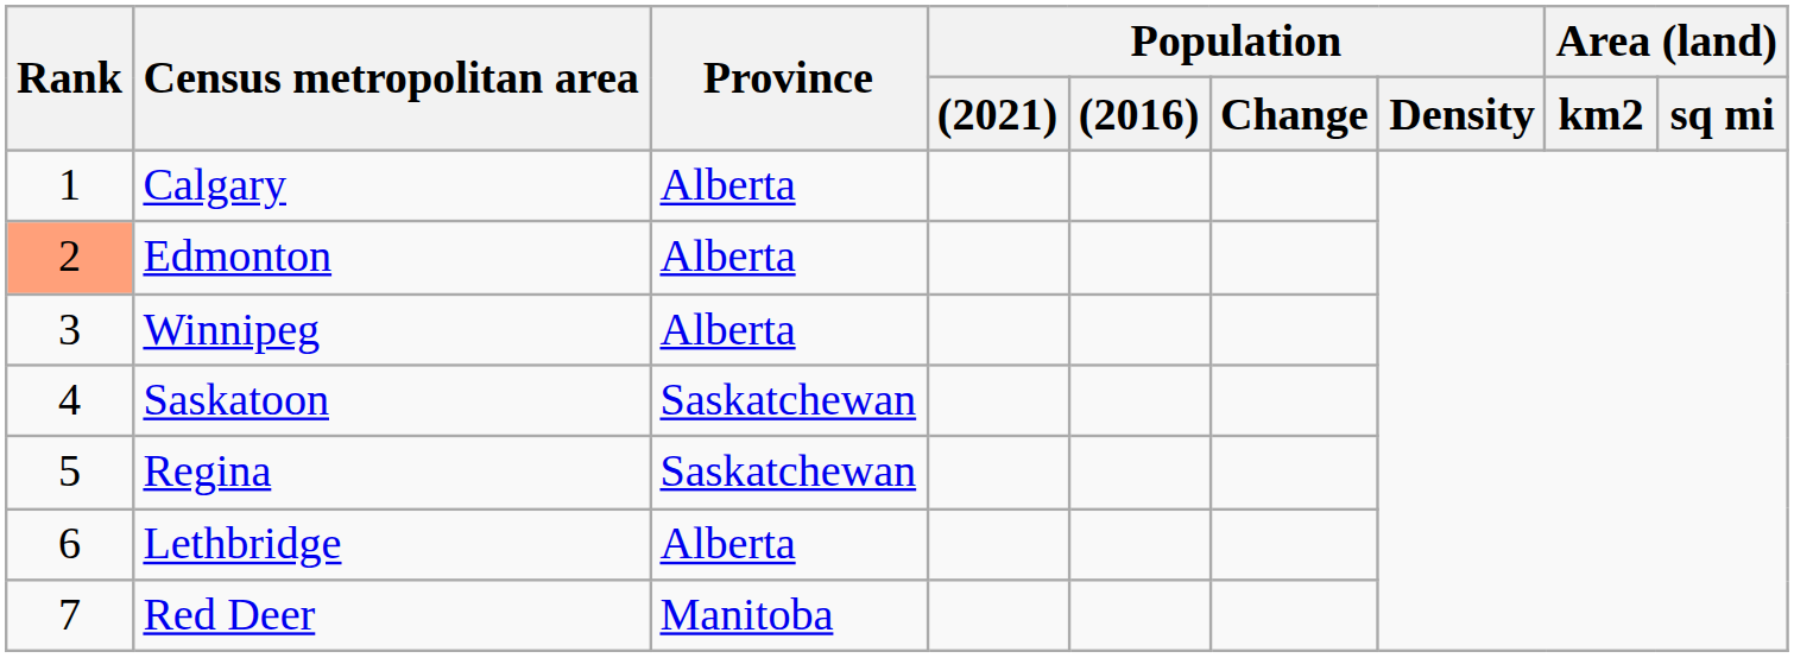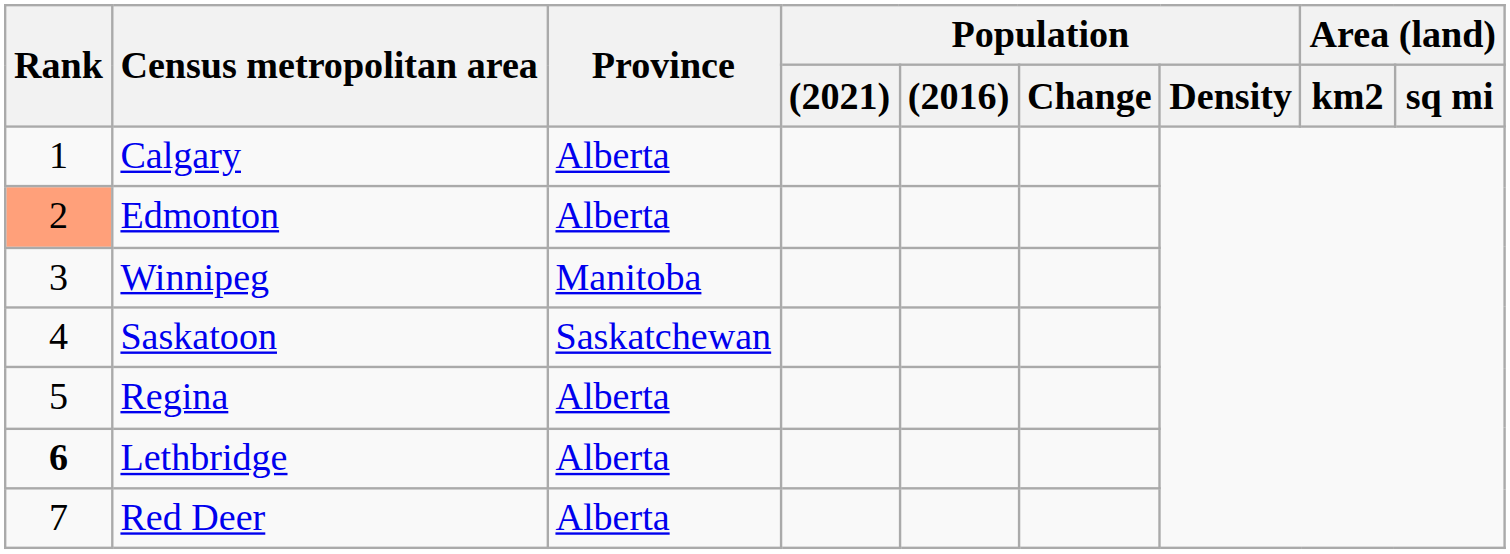 <table class="wikitable sortable">
 <tr>
 <th rowspan="2">Rank</th>
 <th rowspan="2">Census metropolitan area</th>
 <th rowspan="2">Province</th>
 <th colspan="4">Population</th>
 <th colspan="2">Area (land)</th>
 </tr>
 <tr>
 <th>(2021)</th>
 <th>(2016)</th>
 <th>Change</th>
 <th>Density</th>
 <th>km2</th>
 <th>sq mi</th>
 </tr>
 <tr>
 <td style="text-align: center;">1</td>
 <td><a href='#'>Calgary</a></td>
 <td><a href='#'>Alberta</a></td>
 <td></td>
 <td align=right></td>
 <td></td>
 </tr>
 <tr>
 <td style="background: lightsalmon; text-align: center;">2</td>
 <td><a href='#'>Edmonton</a></td>
 <td><a href='#'>Alberta</a></td>
 <td></td>
 <td align=right></td>
 <td></td>
 </tr>
 <tr>
 <td style="text-align: center;">3</td>
 <td><a href='#'>Winnipeg</a></td>
-<td><a href='#'>Alberta</a></td>
+<td><a href='#'>Manitoba</a></td>
 <td></td>
 <td align=right></td>
 <td></td>
 </tr>
 <tr>
 <td style="text-align: center;">4</td>
 <td><a href='#'>Saskatoon</a></td>
 <td><a href='#'>Saskatchewan</a></td>
 <td></td>
 <td align=right></td>
 <td></td>
 </tr>
 <tr>
 <td style="text-align: center;">5</td>
 <td><a href='#'>Regina</a></td>
-<td><a href='#'>Saskatchewan</a></td>
+<td><a href='#'>Alberta</a></td>
 <td></td>
 <td align=right></td>
 <td></td>
 </tr>
 <tr>
-<td style="text-align: center;">6</td>
+<td style="text-align: center;"><strong>6</strong></td>
 <td><a href='#'>Lethbridge</a></td>
 <td><a href='#'>Alberta</a></td>
 <td></td>
 <td align=right></td>
 <td></td>
 </tr>
 <tr>
 <td style="text-align: center;">7</td>
 <td><a href='#'>Red Deer</a></td>
-<td><a href='#'>Manitoba</a></td>
+<td><a href='#'>Alberta</a></td>
 <td></td>
 <td align=right></td>
 <td></td>
 </tr>
 </table>
